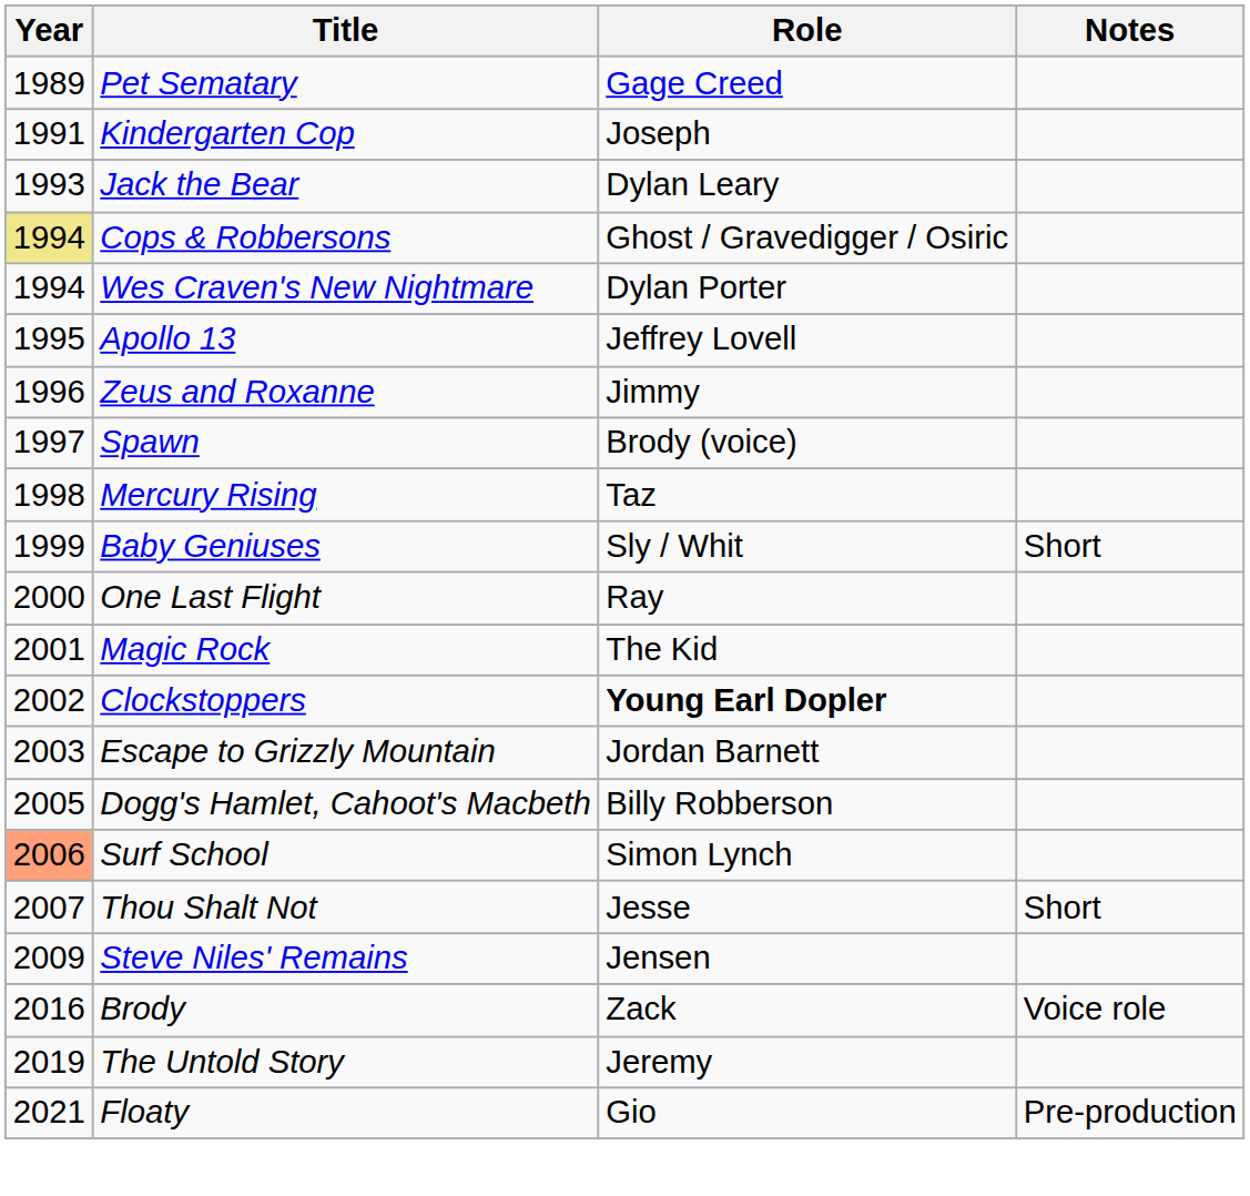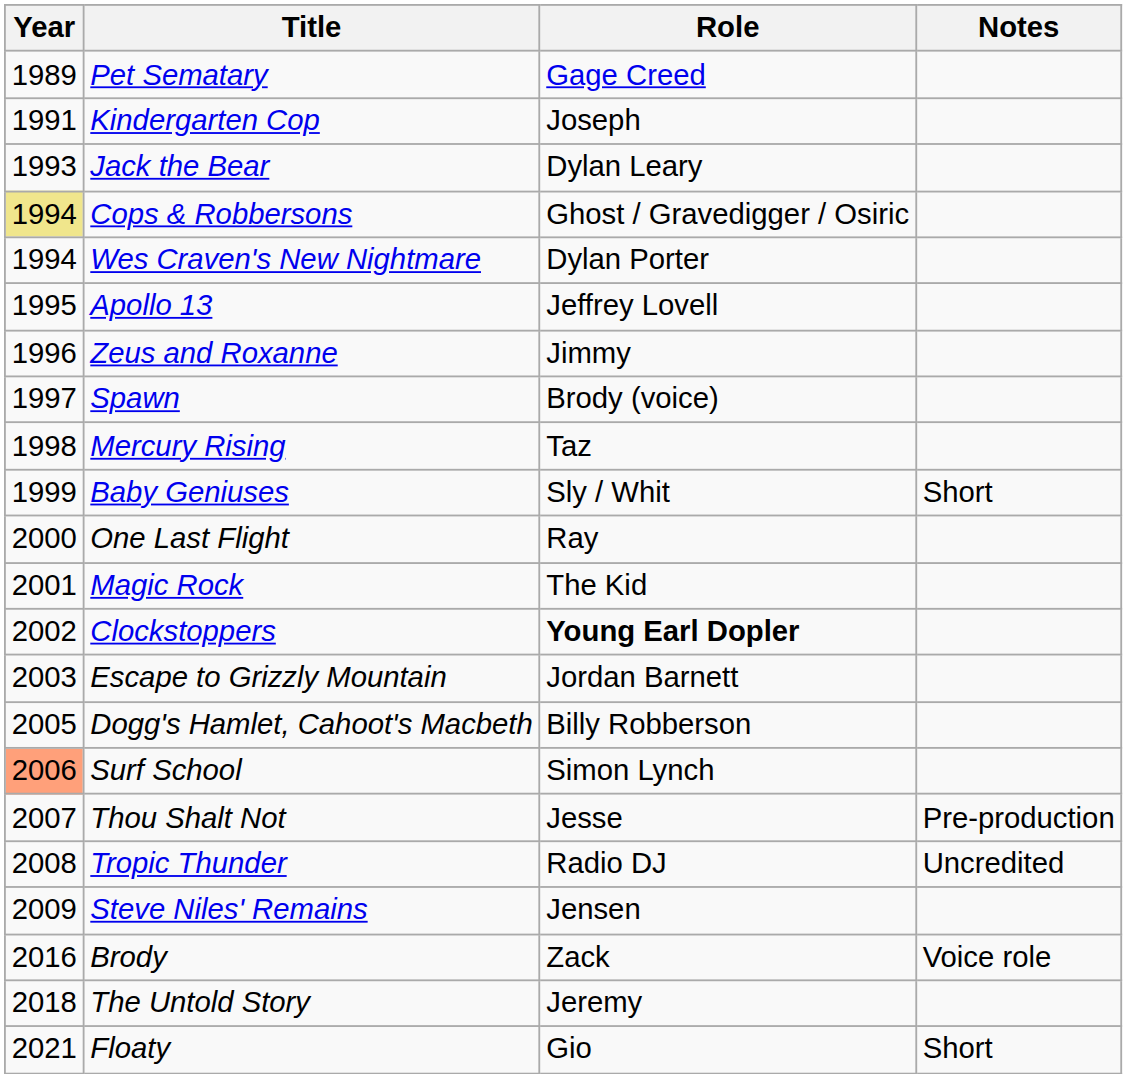 <table class="wikitable sortable">
 <tr>
 <th>Year</th>
 <th>Title</th>
 <th>Role</th>
 <th class="unsortable">Notes</th>
 </tr>
 <tr>
 <td>1989</td>
 <td><em><a href='#'>Pet Sematary</a></em></td>
 <td><a href='#'>Gage Creed</a></td>
 <td></td>
 </tr>
 <tr>
 <td>1991</td>
 <td><em><a href='#'>Kindergarten Cop</a></em></td>
 <td>Joseph</td>
 <td></td>
 </tr>
 <tr>
 <td>1993</td>
 <td><em><a href='#'>Jack the Bear</a></em></td>
 <td>Dylan Leary</td>
 <td></td>
 </tr>
 <tr>
 <td style="background: khaki;">1994</td>
 <td><em><a href='#'>Cops & Robbersons</a></em></td>
 <td>Ghost / Gravedigger / Osiric</td>
 <td></td>
 </tr>
 <tr>
 <td>1994</td>
 <td><em><a href='#'>Wes Craven's New Nightmare</a></em></td>
 <td>Dylan Porter</td>
 <td></td>
 </tr>
 <tr>
 <td>1995</td>
 <td><em><a href='#'>Apollo 13</a></em></td>
 <td>Jeffrey Lovell</td>
 <td></td>
 </tr>
 <tr>
 <td>1996</td>
 <td><em><a href='#'>Zeus and Roxanne</a></em></td>
 <td>Jimmy</td>
 <td></td>
 </tr>
 <tr>
 <td>1997</td>
 <td><em><a href='#'>Spawn</a></em></td>
 <td>Brody (voice)</td>
 <td></td>
 </tr>
 <tr>
 <td>1998</td>
 <td><em><a href='#'>Mercury Rising</a></em></td>
 <td>Taz</td>
 <td></td>
 </tr>
 <tr>
 <td>1999</td>
 <td><em><a href='#'>Baby Geniuses</a></em></td>
 <td>Sly / Whit</td>
 <td>Short</td>
 </tr>
 <tr>
 <td>2000</td>
 <td><em>One Last Flight</em></td>
 <td>Ray</td>
 <td></td>
 </tr>
 <tr>
 <td>2001</td>
 <td><em><a href='#'>Magic Rock</a></em></td>
 <td>The Kid</td>
 <td></td>
 </tr>
 <tr>
 <td>2002</td>
 <td><em><a href='#'>Clockstoppers</a></em></td>
 <td><strong>Young Earl Dopler</strong></td>
 <td></td>
 </tr>
 <tr>
 <td>2003</td>
 <td><em>Escape to Grizzly Mountain</em></td>
 <td>Jordan Barnett</td>
 <td></td>
 </tr>
 <tr>
 <td>2005</td>
 <td><em>Dogg's Hamlet, Cahoot's Macbeth</em></td>
 <td>Billy Robberson</td>
 <td></td>
 </tr>
 <tr>
 <td style="background: lightsalmon;">2006</td>
 <td><em>Surf School</em></td>
 <td>Simon Lynch</td>
 <td></td>
 </tr>
 <tr>
 <td>2007</td>
 <td><em>Thou Shalt Not</em></td>
 <td>Jesse</td>
-<td>Short</td>
+<td>Pre-production</td>
+</tr>
+<tr>
+<td>2008</td>
+<td><em><a href='#'>Tropic Thunder</a></em></td>
+<td>Radio DJ</td>
+<td>Uncredited</td>
 </tr>
 <tr>
 <td>2009</td>
 <td><em><a href='#'>Steve Niles' Remains</a></em></td>
 <td>Jensen</td>
 <td></td>
 </tr>
 <tr>
 <td>2016</td>
 <td><em>Brody</em></td>
 <td>Zack</td>
 <td>Voice role</td>
 </tr>
 <tr>
-<td>2019</td>
+<td>2018</td>
 <td><em>The Untold Story</em></td>
 <td>Jeremy</td>
 <td></td>
 </tr>
 <tr>
 <td>2021</td>
 <td><em>Floaty</em></td>
 <td>Gio</td>
-<td>Pre-production</td>
+<td>Short</td>
 </tr>
 </table>
